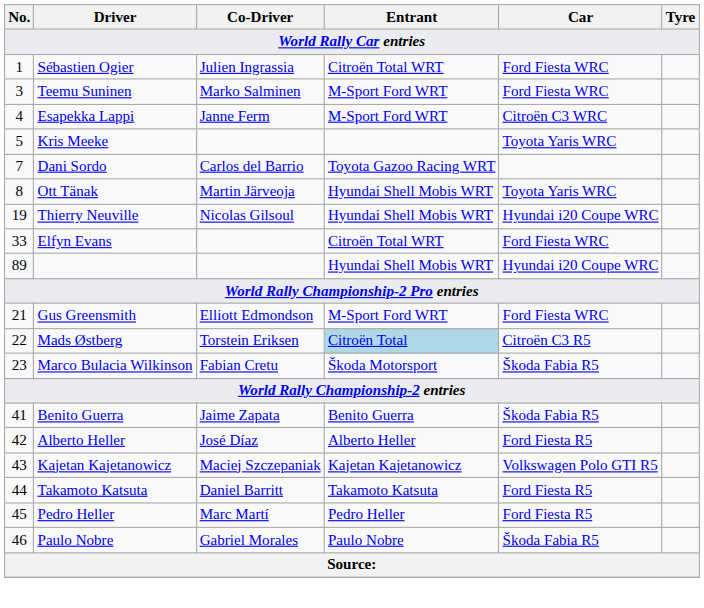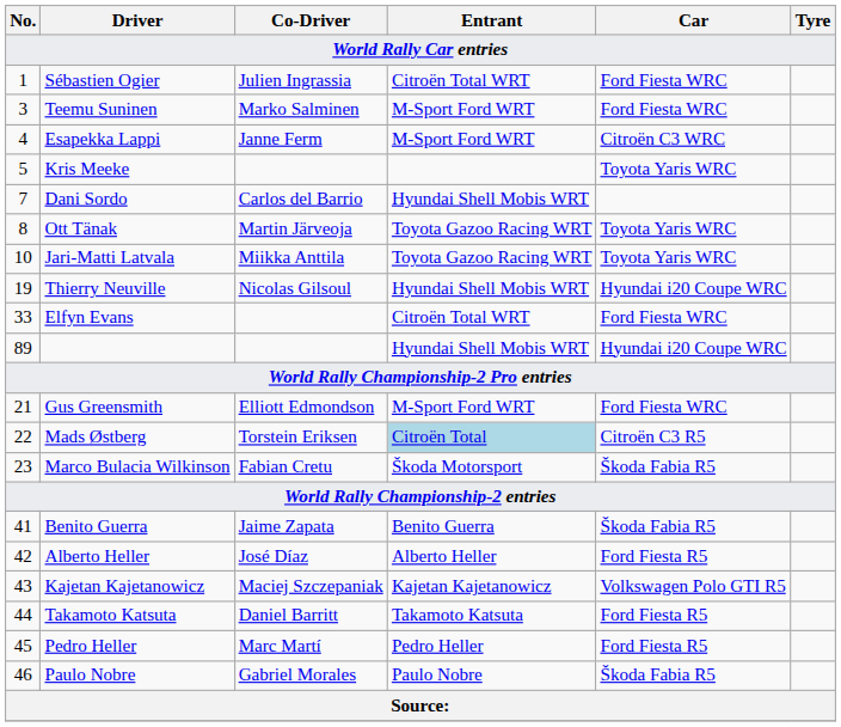 <table class="wikitable" style="font-size: 85%;">
 <tr>
 <th>No.</th>
 <th>Driver</th>
 <th>Co-Driver</th>
 <th>Entrant</th>
 <th>Car</th>
 <th>Tyre</th>
 </tr>
 <tr>
 <td style="background-color:#EAECF0; text-align:center" colspan="6"><strong><em><a href='#'>World Rally Car</a> entries</em></strong></td>
 </tr>
 <tr>
 <td align="center">1</td>
 <td> <a href='#'>Sébastien Ogier</a></td>
 <td> <a href='#'>Julien Ingrassia</a></td>
 <td> <a href='#'>Citroën Total WRT</a></td>
 <td><a href='#'>Ford Fiesta WRC</a></td>
 <td align="center"></td>
 </tr>
 <tr>
 <td align="center">3</td>
 <td> <a href='#'>Teemu Suninen</a></td>
 <td> <a href='#'>Marko Salminen</a></td>
 <td> <a href='#'>M-Sport Ford WRT</a></td>
 <td><a href='#'>Ford Fiesta WRC</a></td>
 <td align="center"></td>
 </tr>
 <tr>
 <td align="center">4</td>
 <td> <a href='#'>Esapekka Lappi</a></td>
 <td> <a href='#'>Janne Ferm</a></td>
 <td> <a href='#'>M-Sport Ford WRT</a></td>
 <td><a href='#'>Citroën C3 WRC</a></td>
 <td align="center"></td>
 </tr>
 <tr>
 <td align="center">5</td>
 <td> <a href='#'>Kris Meeke</a></td>
 <td></td>
 <td></td>
 <td><a href='#'>Toyota Yaris WRC</a></td>
 <td align="center"></td>
 </tr>
 <tr>
 <td align="center">7</td>
 <td> <a href='#'>Dani Sordo</a></td>
 <td> <a href='#'>Carlos del Barrio</a></td>
-<td> <a href='#'>Toyota Gazoo Racing WRT</a></td>
+<td> <a href='#'>Hyundai Shell Mobis WRT</a></td>
 <td></td>
 <td align="center"></td>
 </tr>
 <tr>
 <td align="center">8</td>
 <td> <a href='#'>Ott Tänak</a></td>
 <td> <a href='#'>Martin Järveoja</a></td>
-<td> <a href='#'>Hyundai Shell Mobis WRT</a></td>
+<td> <a href='#'>Toyota Gazoo Racing WRT</a></td>
+<td><a href='#'>Toyota Yaris WRC</a></td>
+<td align="center"></td>
+</tr>
+<tr>
+<td align="center">10</td>
+<td> <a href='#'>Jari-Matti Latvala</a></td>
+<td> <a href='#'>Miikka Anttila</a></td>
+<td> <a href='#'>Toyota Gazoo Racing WRT</a></td>
 <td><a href='#'>Toyota Yaris WRC</a></td>
 <td align="center"></td>
 </tr>
 <tr>
 <td align="center">19</td>
 <td> <a href='#'>Thierry Neuville</a></td>
 <td> <a href='#'>Nicolas Gilsoul</a></td>
 <td> <a href='#'>Hyundai Shell Mobis WRT</a></td>
 <td><a href='#'>Hyundai i20 Coupe WRC</a></td>
 <td align="center"></td>
 </tr>
 <tr>
 <td align="center">33</td>
 <td> <a href='#'>Elfyn Evans</a></td>
 <td></td>
 <td> <a href='#'>Citroën Total WRT</a></td>
 <td><a href='#'>Ford Fiesta WRC</a></td>
 <td align="center"></td>
 </tr>
 <tr>
 <td align="center">89</td>
 <td></td>
 <td></td>
 <td> <a href='#'>Hyundai Shell Mobis WRT</a></td>
 <td><a href='#'>Hyundai i20 Coupe WRC</a></td>
 <td align="center"></td>
 </tr>
 <tr>
 <td style="background-color:#EAECF0; text-align:center" colspan="6"><strong><em><a href='#'>World Rally Championship-2 Pro</a> entries</em></strong></td>
 </tr>
 <tr>
 <td align="center">21</td>
 <td> <a href='#'>Gus Greensmith</a></td>
 <td> <a href='#'>Elliott Edmondson</a></td>
 <td> <a href='#'>M-Sport Ford WRT</a></td>
 <td><a href='#'>Ford Fiesta WRC</a></td>
 <td align="center"></td>
 </tr>
 <tr>
 <td align="center">22</td>
 <td> <a href='#'>Mads Østberg</a></td>
 <td> <a href='#'>Torstein Eriksen</a></td>
 <td style="background: lightblue;"> <a href='#'>Citroën Total</a></td>
 <td><a href='#'>Citroën C3 R5</a></td>
 <td align="center"></td>
 </tr>
 <tr>
 <td align="center">23</td>
 <td nowrap> <a href='#'>Marco Bulacia Wilkinson</a></td>
 <td> <a href='#'>Fabian Cretu</a></td>
 <td> <a href='#'>Škoda Motorsport</a></td>
 <td><a href='#'>Škoda Fabia R5</a></td>
 <td align="center"></td>
 </tr>
 <tr>
 <td style="background-color:#EAECF0; text-align:center" colspan="6"><strong><em><a href='#'>World Rally Championship-2</a> entries</em></strong></td>
 </tr>
 <tr>
 <td align="center">41</td>
 <td> <a href='#'>Benito Guerra</a></td>
 <td> <a href='#'>Jaime Zapata</a></td>
 <td> <a href='#'>Benito Guerra</a></td>
 <td><a href='#'>Škoda Fabia R5</a></td>
 <td align="center"></td>
 </tr>
 <tr>
 <td align="center">42</td>
 <td> <a href='#'>Alberto Heller</a></td>
 <td> <a href='#'>José Díaz</a></td>
 <td> <a href='#'>Alberto Heller</a></td>
 <td><a href='#'>Ford Fiesta R5</a></td>
 <td align="center"></td>
 </tr>
 <tr>
 <td align="center">43</td>
 <td> <a href='#'>Kajetan Kajetanowicz</a></td>
 <td> <a href='#'>Maciej Szczepaniak</a></td>
 <td> <a href='#'>Kajetan Kajetanowicz</a></td>
 <td nowrap><a href='#'>Volkswagen Polo GTI R5</a></td>
 <td align="center"></td>
 </tr>
 <tr>
 <td align="center">44</td>
 <td> <a href='#'>Takamoto Katsuta</a></td>
 <td> <a href='#'>Daniel Barritt</a></td>
 <td> <a href='#'>Takamoto Katsuta</a></td>
 <td><a href='#'>Ford Fiesta R5</a></td>
 <td align="center"></td>
 </tr>
 <tr>
 <td align="center">45</td>
 <td> <a href='#'>Pedro Heller</a></td>
 <td> <a href='#'>Marc Martí</a></td>
 <td> <a href='#'>Pedro Heller</a></td>
 <td><a href='#'>Ford Fiesta R5</a></td>
 <td align="center"></td>
 </tr>
 <tr>
 <td align="center">46</td>
 <td> <a href='#'>Paulo Nobre</a></td>
 <td> <a href='#'>Gabriel Morales</a></td>
 <td> <a href='#'>Paulo Nobre</a></td>
 <td><a href='#'>Škoda Fabia R5</a></td>
 <td align="center"></td>
 </tr>
 <tr>
 <th colspan="6">Source:</th>
 </tr>
 <tr>
 </tr>
 </table>
